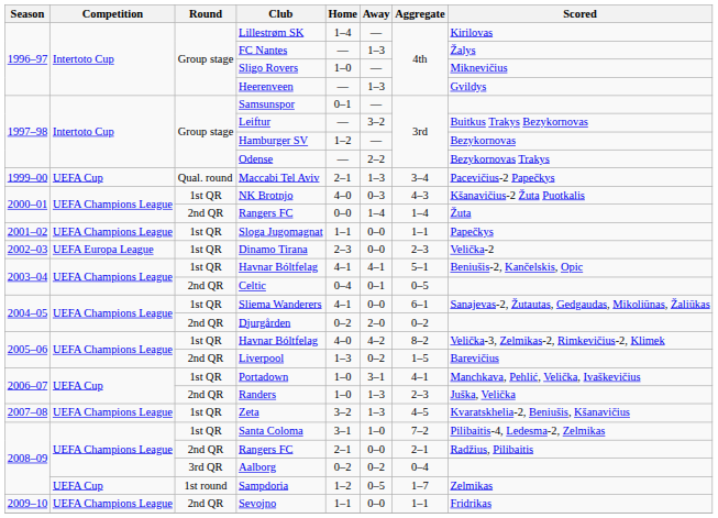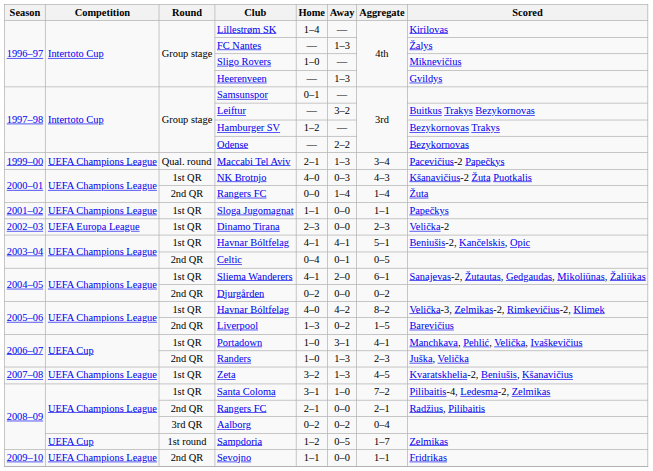 <table class="wikitable">
 <tr>
 <th>Season</th>
 <th>Competition</th>
 <th>Round</th>
 <th>Club</th>
 <th>Home</th>
 <th>Away</th>
 <th>Aggregate</th>
 <th>Scored</th>
 </tr>
 <tr>
 <td rowspan="4"><a href='#'>1996–97</a></td>
 <td rowspan="4"><a href='#'>Intertoto Cup</a></td>
 <td rowspan="4" align="center">Group stage</td>
 <td> <a href='#'>Lillestrøm SK</a></td>
 <td align=center>1–4</td>
 <td align=center>—</td>
 <td rowspan="4" align="center">4th</td>
 <td> <a href='#'>Kirilovas</a></td>
 </tr>
 <tr>
 <td> <a href='#'>FC Nantes</a></td>
 <td align=center>—</td>
 <td align=center>1–3</td>
 <td> <a href='#'>Žalys</a></td>
 </tr>
 <tr>
 <td> <a href='#'>Sligo Rovers</a></td>
 <td align=center>1–0</td>
 <td align=center>—</td>
 <td> <a href='#'>Miknevičius</a></td>
 </tr>
 <tr>
 <td> <a href='#'>Heerenveen</a></td>
 <td align=center>—</td>
 <td align=center>1–3</td>
 <td> <a href='#'>Gvildys</a></td>
 </tr>
 <tr>
 <td rowspan="4"><a href='#'>1997–98</a></td>
 <td rowspan="4"><a href='#'>Intertoto Cup</a></td>
 <td rowspan="4" align="center">Group stage</td>
 <td> <a href='#'>Samsunspor</a></td>
 <td align=center>0–1</td>
 <td align=center>—</td>
 <td rowspan="4" align="center">3rd</td>
 <td></td>
 </tr>
 <tr>
 <td> <a href='#'>Leiftur</a></td>
 <td align=center>—</td>
 <td align=center>3–2</td>
 <td> <a href='#'>Buitkus</a>  <a href='#'>Trakys</a>  <a href='#'>Bezykornovas</a></td>
 </tr>
 <tr>
 <td> <a href='#'>Hamburger SV</a></td>
 <td align=center>1–2</td>
 <td align=center>—</td>
-<td> <a href='#'>Bezykornovas</a></td>
+<td> <a href='#'>Bezykornovas</a>  <a href='#'>Trakys</a></td>
 </tr>
 <tr>
 <td> <a href='#'>Odense</a></td>
 <td align=center>—</td>
 <td align=center>2–2</td>
-<td> <a href='#'>Bezykornovas</a>  <a href='#'>Trakys</a></td>
+<td> <a href='#'>Bezykornovas</a></td>
 </tr>
 <tr>
 <td><a href='#'>1999–00</a></td>
-<td><a href='#'>UEFA Cup</a></td>
+<td><a href='#'>UEFA Champions League</a></td>
 <td>Qual. round</td>
 <td> <a href='#'>Maccabi Tel Aviv</a></td>
 <td align=center>2–1</td>
 <td align=center>1–3</td>
 <td align=center>3–4</td>
 <td> <a href='#'>Pacevičius</a>-2  <a href='#'>Papečkys</a></td>
 </tr>
 <tr>
 <td rowspan="2"><a href='#'>2000–01</a></td>
 <td rowspan="2"><a href='#'>UEFA Champions League</a></td>
 <td align=center>1st QR</td>
 <td> <a href='#'>NK Brotnjo</a></td>
 <td align=center>4–0</td>
 <td align=center>0–3</td>
 <td align=center>4–3</td>
 <td> <a href='#'>Kšanavičius</a>-2 <a href='#'>Žuta</a> <a href='#'>Puotkalis</a></td>
 </tr>
 <tr>
 <td align=center>2nd QR</td>
 <td> <a href='#'>Rangers FC</a></td>
 <td align=center>0–0</td>
 <td align=center>1–4</td>
 <td align=center>1–4</td>
 <td> <a href='#'>Žuta</a></td>
 </tr>
 <tr>
 <td><a href='#'>2001–02</a></td>
 <td><a href='#'>UEFA Champions League</a></td>
 <td align=center>1st QR</td>
 <td> <a href='#'>Sloga Jugomagnat</a></td>
 <td align=center>1–1</td>
 <td align=center>0–0</td>
 <td align=center>1–1</td>
 <td> <a href='#'>Papečkys</a></td>
 </tr>
 <tr>
 <td><a href='#'>2002–03</a></td>
 <td><a href='#'>UEFA Europa League</a></td>
 <td align=center>1st QR</td>
 <td> <a href='#'>Dinamo Tirana</a></td>
 <td align=center>2–3</td>
 <td align=center>0–0</td>
 <td align=center>2–3</td>
 <td> <a href='#'>Velička</a>-2</td>
 </tr>
 <tr>
 <td rowspan="2"><a href='#'>2003–04</a></td>
 <td rowspan="2"><a href='#'>UEFA Champions League</a></td>
 <td align=center>1st QR</td>
 <td> <a href='#'>Havnar Bóltfelag</a></td>
 <td align=center>4–1</td>
 <td align=center>4–1</td>
 <td align=center>5–1</td>
 <td> <a href='#'>Beniušis</a>-2,  <a href='#'>Kančelskis</a>, <a href='#'>Opic</a></td>
 </tr>
 <tr>
 <td align=center>2nd QR</td>
 <td> <a href='#'>Celtic</a></td>
 <td align=center>0–4</td>
 <td align=center>0–1</td>
 <td align=center>0–5</td>
 <td></td>
 </tr>
 <tr>
 <td rowspan="2"><a href='#'>2004–05</a></td>
 <td rowspan="2"><a href='#'>UEFA Champions League</a></td>
 <td align=center>1st QR</td>
 <td> <a href='#'>Sliema Wanderers</a></td>
 <td align=center>4–1</td>
-<td align=center>0–0</td>
+<td align=center>2–0</td>
 <td align=center>6–1</td>
 <td> <a href='#'>Sanajevas</a>-2,  <a href='#'>Žutautas</a>,  <a href='#'>Gedgaudas</a>,  <a href='#'>Mikoliūnas</a>,  <a href='#'>Žaliūkas</a></td>
 </tr>
 <tr>
 <td align=center>2nd QR</td>
 <td> <a href='#'>Djurgården</a></td>
 <td align=center>0–2</td>
-<td align=center>2–0</td>
+<td align=center>0–0</td>
 <td align=center>0–2</td>
 <td></td>
 </tr>
 <tr>
 <td rowspan="2"><a href='#'>2005–06</a></td>
 <td rowspan="2"><a href='#'>UEFA Champions League</a></td>
 <td align=center>1st QR</td>
 <td> <a href='#'>Havnar Bóltfelag</a></td>
 <td align=center>4–0</td>
 <td align=center>4–2</td>
 <td align=center>8–2</td>
 <td> <a href='#'>Velička</a>-3,  <a href='#'>Zelmikas</a>-2,  <a href='#'>Rimkevičius</a>-2,  <a href='#'>Klimek</a></td>
 </tr>
 <tr>
 <td align=center>2nd QR</td>
 <td> <a href='#'>Liverpool</a></td>
 <td align=center>1–3</td>
 <td align=center>0–2</td>
 <td align=center>1–5</td>
 <td> <a href='#'>Barevičius</a></td>
 </tr>
 <tr>
 <td rowspan="2"><a href='#'>2006–07</a></td>
 <td rowspan="2"><a href='#'>UEFA Cup</a></td>
 <td align=center>1st QR</td>
 <td> <a href='#'>Portadown</a></td>
 <td align=center>1–0</td>
 <td align=center>3–1</td>
 <td align=center>4–1</td>
 <td> <a href='#'>Manchkava</a>,  <a href='#'>Pehlić</a>,  <a href='#'>Velička</a>,  <a href='#'>Ivaškevičius</a></td>
 </tr>
 <tr>
 <td align=center>2nd QR</td>
 <td> <a href='#'>Randers</a></td>
 <td align=center>1–0</td>
 <td align=center>1–3</td>
 <td align=center>2–3</td>
 <td> <a href='#'>Juška</a>,  <a href='#'>Velička</a></td>
 </tr>
 <tr>
 <td><a href='#'>2007–08</a></td>
 <td><a href='#'>UEFA Champions League</a></td>
 <td align=center>1st QR</td>
 <td> <a href='#'>Zeta</a></td>
 <td align=center>3–2</td>
 <td align=center>1–3</td>
 <td align=center>4–5</td>
 <td> <a href='#'>Kvaratskhelia</a>-2,  <a href='#'>Beniušis</a>,  <a href='#'>Kšanavičius</a></td>
 </tr>
 <tr>
 <td rowspan="4"><a href='#'>2008–09</a></td>
 <td rowspan="3"><a href='#'>UEFA Champions League</a></td>
 <td align=center>1st QR</td>
 <td> <a href='#'>Santa Coloma</a></td>
 <td align=center>3–1</td>
 <td align=center>1–0</td>
 <td align=center>7–2</td>
 <td> <a href='#'>Pilibaitis</a>-4,  <a href='#'>Ledesma</a>-2,  <a href='#'>Zelmikas</a></td>
 </tr>
 <tr>
 <td align=center>2nd QR</td>
 <td> <a href='#'>Rangers FC</a></td>
 <td align=center>2–1</td>
 <td align=center>0–0</td>
 <td align=center>2–1</td>
 <td> <a href='#'>Radžius</a>,   <a href='#'>Pilibaitis</a></td>
 </tr>
 <tr>
 <td align=center>3rd QR</td>
 <td> <a href='#'>Aalborg</a></td>
 <td align=center>0–2</td>
 <td align=center>0–2</td>
 <td align=center>0–4</td>
 <td></td>
 </tr>
 <tr>
 <td><a href='#'>UEFA Cup</a></td>
 <td align=center>1st round</td>
 <td> <a href='#'>Sampdoria</a></td>
 <td align=center>1–2</td>
 <td align=center>0–5</td>
 <td align=center>1–7</td>
 <td> <a href='#'>Zelmikas</a></td>
 </tr>
 <tr>
 <td><a href='#'>2009–10</a></td>
 <td><a href='#'>UEFA Champions League</a></td>
 <td align=center>2nd QR</td>
 <td> <a href='#'>Sevojno</a></td>
 <td align=center>1–1</td>
 <td align=center>0–0</td>
 <td align=center>1–1</td>
 <td> <a href='#'>Fridrikas</a></td>
 </tr>
 <tr>
 </tr>
 </table>
